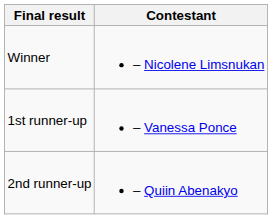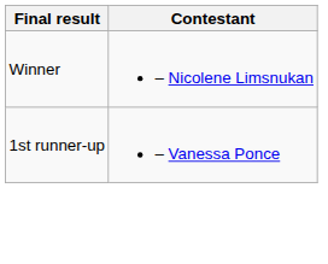 <table class="wikitable sortable" style="font-size:95%;">
 <tr>
 <th>Final result</th>
 <th>Contestant</th>
 </tr>
 <tr>
 <td>Winner</td>
 <td><br><ul><li> – <a href='#'>Nicolene Limsnukan</a></li></ul></td>
 </tr>
 <tr>
 <td>1st runner-up</td>
 <td><br><ul><li> – <a href='#'>Vanessa Ponce</a></li></ul></td>
 </tr>
-<tr>
-<td>2nd runner-up</td>
-<td><br><ul><li> – <a href='#'>Quiin Abenakyo</a></li></ul></td>
-</tr>
 </table>
